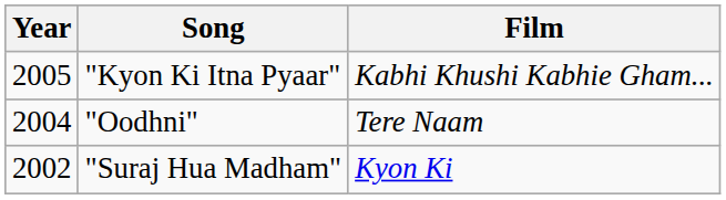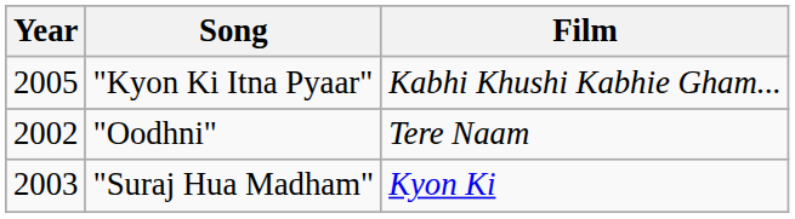 <table class="wikitable sortable">
 <tr>
 <th>Year</th>
 <th>Song</th>
 <th>Film</th>
 </tr>
 <tr>
 <td>2005</td>
 <td>"Kyon Ki Itna Pyaar"</td>
 <td><em>Kabhi Khushi Kabhie Gham...</em></td>
 </tr>
 <tr>
-<td>2004</td>
+<td>2002</td>
 <td>"Oodhni"</td>
 <td><em>Tere Naam</em></td>
 </tr>
 <tr>
-<td>2002</td>
+<td>2003</td>
 <td>"Suraj Hua Madham"</td>
 <td><em><a href='#'>Kyon Ki</a></em></td>
 </tr>
 </table>
